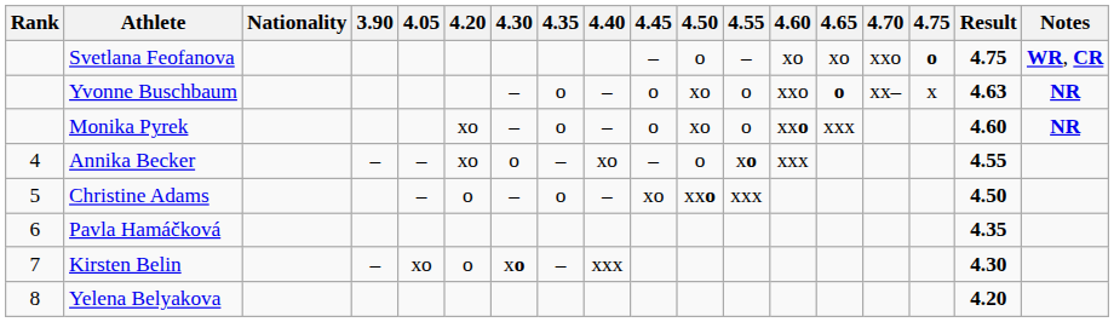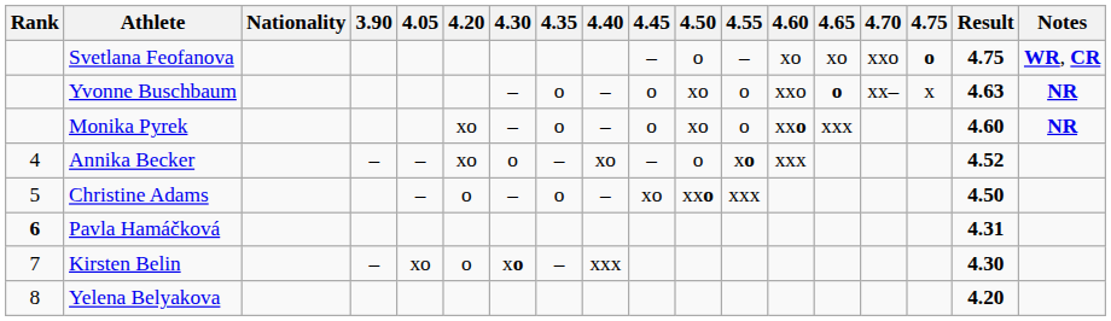 <table class="wikitable sortable" style="text-align:center;font-size:90%">
 <tr>
 <th>Rank</th>
 <th>Athlete</th>
 <th>Nationality</th>
 <th>3.90</th>
 <th>4.05</th>
 <th>4.20</th>
 <th>4.30</th>
 <th>4.35</th>
 <th>4.40</th>
 <th>4.45</th>
 <th>4.50</th>
 <th>4.55</th>
 <th>4.60</th>
 <th>4.65</th>
 <th>4.70</th>
 <th>4.75</th>
 <th>Result</th>
 <th>Notes</th>
 </tr>
 <tr>
 <td></td>
 <td align="left"><a href='#'>Svetlana Feofanova</a></td>
 <td align=left></td>
 <td></td>
 <td></td>
 <td></td>
 <td></td>
 <td></td>
 <td></td>
 <td>–</td>
 <td>o</td>
 <td>–</td>
 <td>xo</td>
 <td>xo</td>
 <td>xxo</td>
 <td><strong>o</strong></td>
 <td><strong>4.75</strong></td>
 <td><strong><a href='#'>WR</a></strong>, <strong><a href='#'>CR</a></strong></td>
 </tr>
 <tr>
 <td></td>
 <td align="left"><a href='#'>Yvonne Buschbaum</a></td>
 <td align=left></td>
 <td></td>
 <td></td>
 <td></td>
 <td>–</td>
 <td>o</td>
 <td>–</td>
 <td>o</td>
 <td>xo</td>
 <td>o</td>
 <td>xxo</td>
 <td><strong>o</strong></td>
 <td>xx–</td>
 <td>x</td>
 <td><strong>4.63</strong></td>
 <td><strong><a href='#'>NR</a></strong></td>
 </tr>
 <tr>
 <td></td>
 <td align="left"><a href='#'>Monika Pyrek</a></td>
 <td align=left></td>
 <td></td>
 <td></td>
 <td>xo</td>
 <td>–</td>
 <td>o</td>
 <td>–</td>
 <td>o</td>
 <td>xo</td>
 <td>o</td>
 <td>xx<strong>o</strong></td>
 <td>xxx</td>
 <td></td>
 <td></td>
 <td><strong>4.60</strong></td>
 <td><strong><a href='#'>NR</a></strong></td>
 </tr>
 <tr>
 <td>4</td>
 <td align="left"><a href='#'>Annika Becker</a></td>
 <td align=left></td>
 <td>–</td>
 <td>–</td>
 <td>xo</td>
 <td>o</td>
 <td>–</td>
 <td>xo</td>
 <td>–</td>
 <td>o</td>
 <td>x<strong>o</strong></td>
 <td>xxx</td>
 <td></td>
 <td></td>
 <td></td>
-<td><strong>4.55</strong></td>
+<td><strong>4.52</strong></td>
 <td></td>
 </tr>
 <tr>
 <td>5</td>
 <td align="left"><a href='#'>Christine Adams</a></td>
 <td align=left></td>
 <td></td>
 <td>–</td>
 <td>o</td>
 <td>–</td>
 <td>o</td>
 <td>–</td>
 <td>xo</td>
 <td>xx<strong>o</strong></td>
 <td>xxx</td>
 <td></td>
 <td></td>
 <td></td>
 <td></td>
 <td><strong>4.50</strong></td>
 <td></td>
 </tr>
 <tr>
-<td>6</td>
+<td><strong>6</strong></td>
 <td align="left"><a href='#'>Pavla Hamáčková</a></td>
 <td align=left></td>
 <td></td>
 <td></td>
 <td></td>
 <td></td>
 <td></td>
 <td></td>
 <td></td>
 <td></td>
 <td></td>
 <td></td>
 <td></td>
 <td></td>
 <td></td>
-<td><strong>4.35</strong></td>
+<td><strong>4.31</strong></td>
 <td></td>
 </tr>
 <tr>
 <td>7</td>
 <td align="left"><a href='#'>Kirsten Belin</a></td>
 <td align=left></td>
 <td>–</td>
 <td>xo</td>
 <td>o</td>
 <td>x<strong>o</strong></td>
 <td>–</td>
 <td>xxx</td>
 <td></td>
 <td></td>
 <td></td>
 <td></td>
 <td></td>
 <td></td>
 <td></td>
 <td><strong>4.30</strong></td>
 <td></td>
 </tr>
 <tr>
 <td>8</td>
 <td align="left"><a href='#'>Yelena Belyakova</a></td>
 <td align=left></td>
 <td></td>
 <td></td>
 <td></td>
 <td></td>
 <td></td>
 <td></td>
 <td></td>
 <td></td>
 <td></td>
 <td></td>
 <td></td>
 <td></td>
 <td></td>
 <td><strong>4.20</strong></td>
 <td></td>
 </tr>
 </table>
